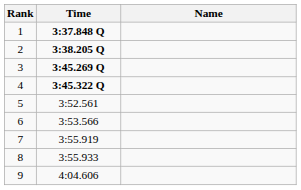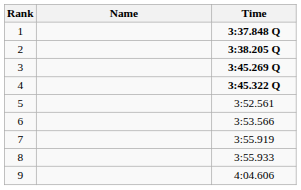 <table class="wikitable" style="text-align:center;">
 <tr>
 <th>Rank</th>
+<th style="width:15em">Name</th>
 <th style="width:7em">Time</th>
-<th style="width:15em">Name</th>
 </tr>
 <tr>
 <td>1</td>
+<td align=left></td>
 <td><strong>3:37.848 Q</strong></td>
-<td align=left></td>
 </tr>
 <tr>
 <td>2</td>
+<td align=left></td>
 <td><strong>3:38.205 Q</strong></td>
-<td align=left></td>
 </tr>
 <tr>
 <td>3</td>
+<td align=left></td>
 <td><strong>3:45.269 Q</strong></td>
-<td align=left></td>
 </tr>
 <tr>
 <td>4</td>
+<td align=left></td>
 <td><strong>3:45.322 Q</strong></td>
-<td align=left></td>
 </tr>
 <tr>
 <td>5</td>
+<td align=left></td>
 <td>3:52.561</td>
-<td align=left></td>
 </tr>
 <tr>
 <td>6</td>
+<td align=left></td>
 <td>3:53.566</td>
-<td align=left></td>
 </tr>
 <tr>
 <td>7</td>
+<td align=left></td>
 <td>3:55.919</td>
-<td align=left></td>
 </tr>
 <tr>
 <td>8</td>
+<td align=left></td>
 <td>3:55.933</td>
-<td align=left></td>
 </tr>
 <tr>
 <td>9</td>
+<td align=left></td>
 <td>4:04.606</td>
-<td align=left></td>
 </tr>
 </table>
